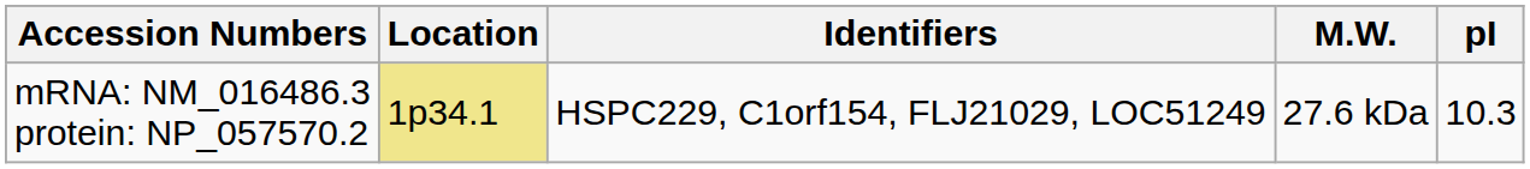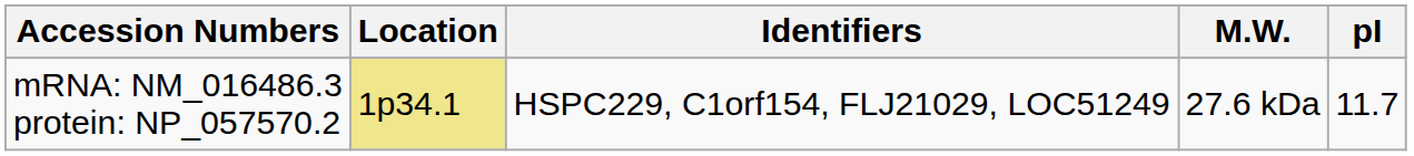 <table class="wikitable">
 <tr>
 <th>Accession Numbers</th>
 <th>Location</th>
 <th>Identifiers</th>
 <th>M.W.</th>
 <th>pI</th>
 </tr>
 <tr>
 <td>mRNA: NM_016486.3<br>protein: NP_057570.2 </td>
 <td style="background: khaki;">1p34.1</td>
 <td>HSPC229, C1orf154, FLJ21029, LOC51249</td>
 <td>27.6 kDa</td>
-<td>10.3</td>
+<td>11.7</td>
 </tr>
 </table>
